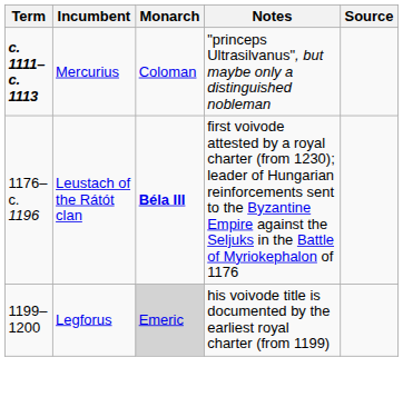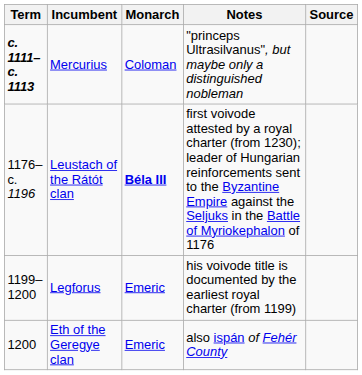 <table class="wikitable" style="width: 70%">
 <tr>
 <th scope="col" width="9%">Term</th>
 <th scope="col" width="17%">Incumbent</th>
 <th scope="col" width="9%">Monarch</th>
 <th scope="col" width="33%">Notes</th>
 <th scope="col" width="10%">Source</th>
 </tr>
 <tr>
 <td><strong><em>c.<em> 1111–</em>c.<em> 1113<strong></td>
 <td><a href='#'>Mercurius</a></td>
 <td><a href='#'>Coloman</a></td>
 <td></em>"princeps Ultrasilvanus"<em>, but maybe only a distinguished nobleman</td>
 <td></td>
 </tr>
 <tr>
 <td></strong>1176–</em>c.<em> 1196<strong></td>
 <td><a href='#'>Leustach of the Rátót clan</a></td>
 <td><strong><a href='#'>Béla III</a></strong></td>
 <td>first voivode attested by a royal charter (from 1230); leader of Hungarian reinforcements sent to the <a href='#'>Byzantine Empire</a> against the <a href='#'>Seljuks</a> in the <a href='#'>Battle of Myriokephalon</a> of 1176</td>
 <td></td>
 </tr>
 <tr>
 <td></strong>1199–1200<strong></td>
 <td><a href='#'>Legforus</a></td>
-<td style="background: lightgrey;"><a href='#'>Emeric</a></td>
+<td><a href='#'>Emeric</a></td>
 <td>his voivode title is documented by the earliest royal charter (from 1199)</td>
 <td></td>
 </tr>
+<tr>
+<td></strong>1200<strong></td>
+<td><a href='#'>Eth of the Geregye clan</a></td>
+<td><a href='#'>Emeric</a></td>
+<td>also </em><a href='#'>ispán</a><em> of <a href='#'>Fehér County</a></td>
+<td></td>
+</tr>
 </table>
